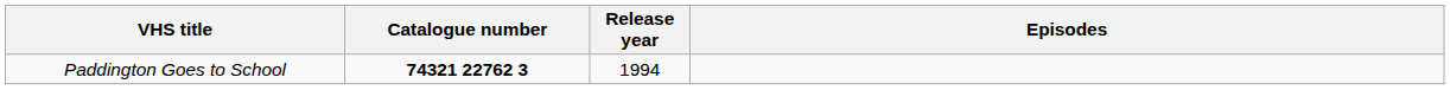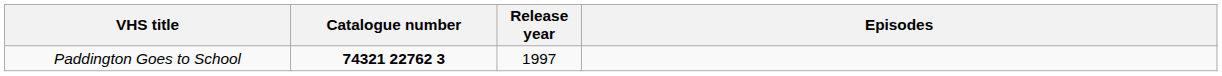 <table class="wikitable" style="text-align:center; width:100%;">
 <tr>
 <th style="width:18%;">VHS title</th>
 <th style="width:13%;">Catalogue number</th>
 <th style="width:05%;">Release year</th>
 <th style="width:40%;">Episodes</th>
 </tr>
 <tr>
 <td><em>Paddington Goes to School</em></td>
 <td><strong>74321 22762 3</strong></td>
-<td>1994</td>
+<td>1997</td>
 <td></td>
 </tr>
 </table>
